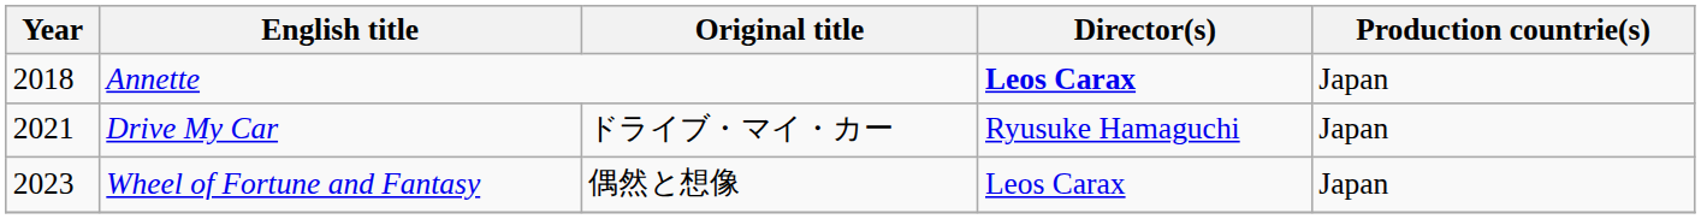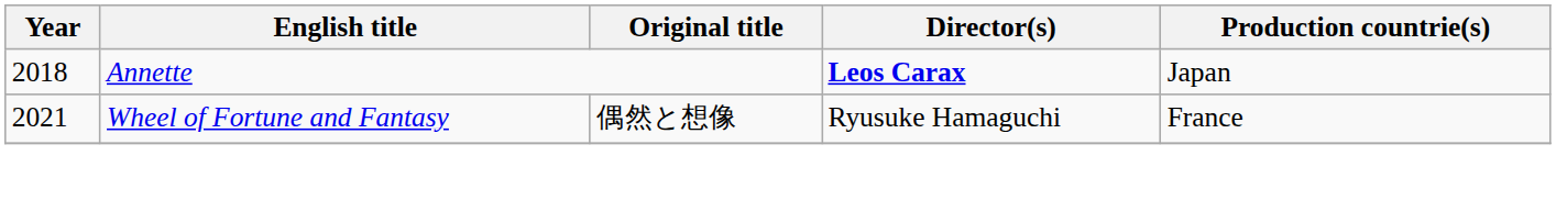 <table class="sortable wikitable" style="width:100%; margin-bottom:4px" cellpadding="5">
 <tr>
 <th scope="col">Year</th>
 <th scope="col">English title</th>
 <th scope="col">Original title</th>
 <th scope="col">Director(s)</th>
 <th scope="col">Production countrie(s)</th>
 </tr>
 <tr>
 <td>2018</td>
 <td colspan=2><em><a href='#'>Annette</a></em></td>
 <td><strong><a href='#'>Leos Carax</a></strong></td>
 <td>Japan</td>
 </tr>
 <tr>
 <td>2021</td>
-<td><em><a href='#'>Drive My Car</a></em></td>
-<td>ドライブ・マイ・カー</td>
-<td><a href='#'>Ryusuke Hamaguchi</a></td>
-<td>Japan</td>
-</tr>
-<tr>
-<td>2023</td>
 <td><em><a href='#'>Wheel of Fortune and Fantasy</a></em></td>
 <td>偶然と想像</td>
-<td><a href='#'>Leos Carax</a></td>
-<td>Japan</td>
+<td>Ryusuke Hamaguchi</td>
+<td>France</td>
 </tr>
 <tr>
 </tr>
 </table>
